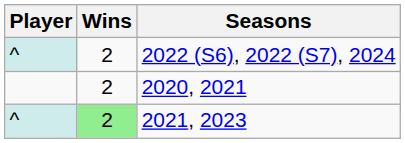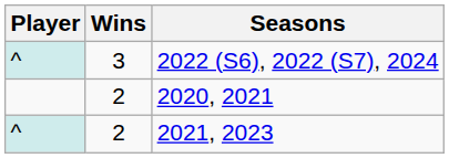 <table class="wikitable sortable">
 <tr>
 <th>Player</th>
 <th>Wins</th>
 <th class="unsortable">Seasons</th>
 </tr>
 <tr>
 <td style="text-align:left; background:#cfecec;">^</td>
-<td style="text-align:center;">2</td>
+<td style="text-align:center;">3</td>
 <td><a href='#'>2022 (S6)</a>, <a href='#'>2022 (S7)</a>, <a href='#'>2024</a></td>
 </tr>
 <tr>
 <td></td>
 <td style="text-align:center;">2</td>
 <td><a href='#'>2020</a>, <a href='#'>2021</a></td>
 </tr>
 <tr>
 <td style="text-align:left; background:#cfecec;">^</td>
-<td style="background: lightgreen; text-align:center;">2</td>
+<td style="text-align:center;">2</td>
 <td><a href='#'>2021</a>, <a href='#'>2023</a></td>
 </tr>
 </table>
